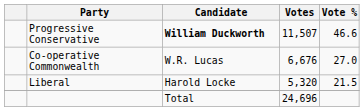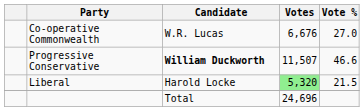 <table class="wikitable">
 <tr>
 <th></th>
 <th scope="col" width="175">Party</th>
 <th scope="col" width="150">Candidate</th>
 <th>Votes</th>
 <th>Vote %</th>
 </tr>
 <tr>
 <td>   </td>
+<td>Co-operative Commonwealth</td>
+<td>W.R. Lucas</td>
+<td align=right>6,676</td>
+<td align=right>27.0</td>
+</tr>
+<tr>
+<td>   </td>
 <td>Progressive Conservative</td>
 <td><strong>William Duckworth</strong></td>
 <td align=right>11,507</td>
 <td align=right>46.6</td>
 </tr>
 <tr>
 <td>   </td>
-<td>Co-operative Commonwealth</td>
-<td>W.R. Lucas</td>
-<td align=right>6,676</td>
-<td align=right>27.0</td>
-</tr>
-<tr>
-<td>   </td>
 <td>Liberal</td>
 <td>Harold Locke</td>
-<td align=right>5,320</td>
+<td align=right style="background: lightgreen;">5,320</td>
 <td align=right>21.5</td>
 </tr>
 <tr>
 </tr>
 <tr>
 <td></td>
 <td></td>
 <td>Total</td>
 <td align=right>24,696</td>
 <td></td>
 </tr>
 </table>
